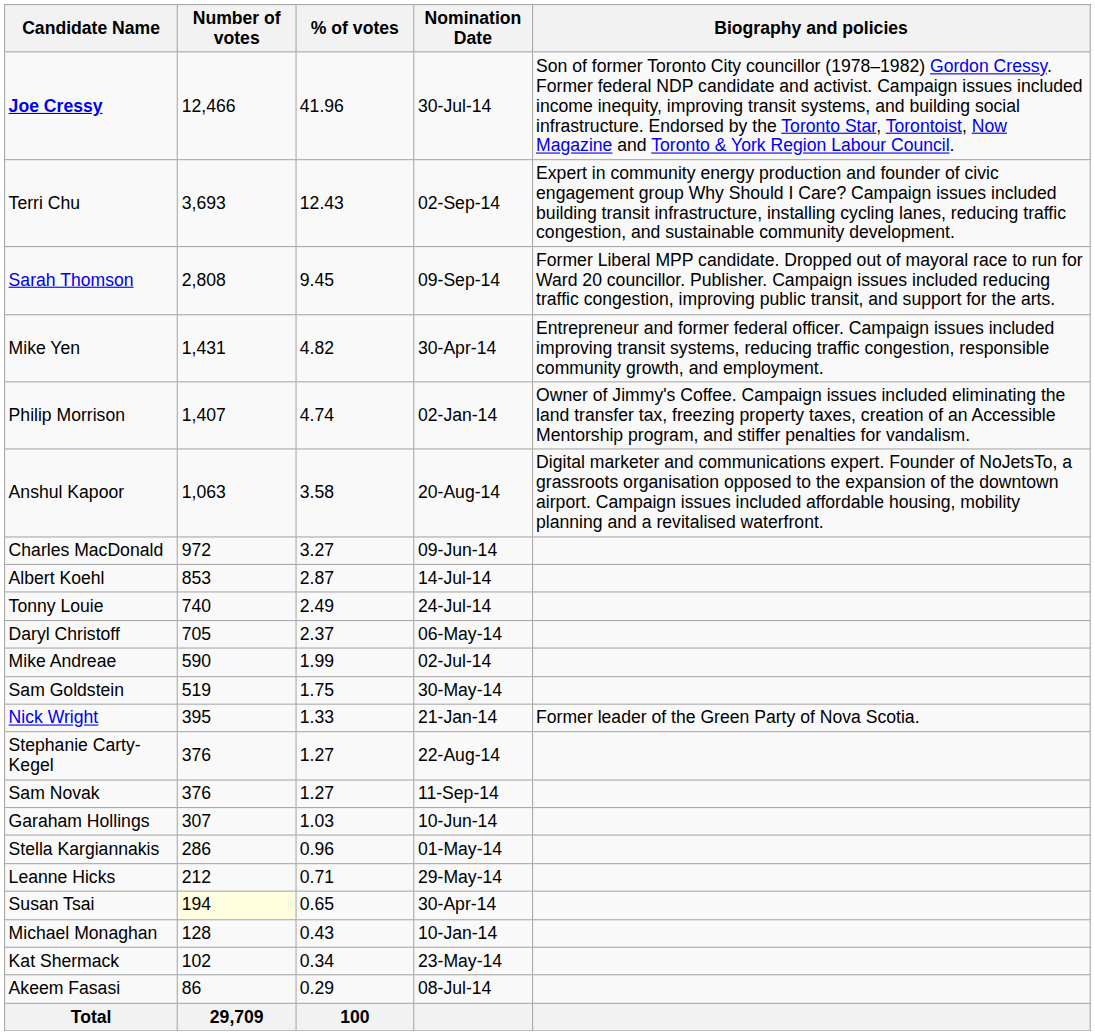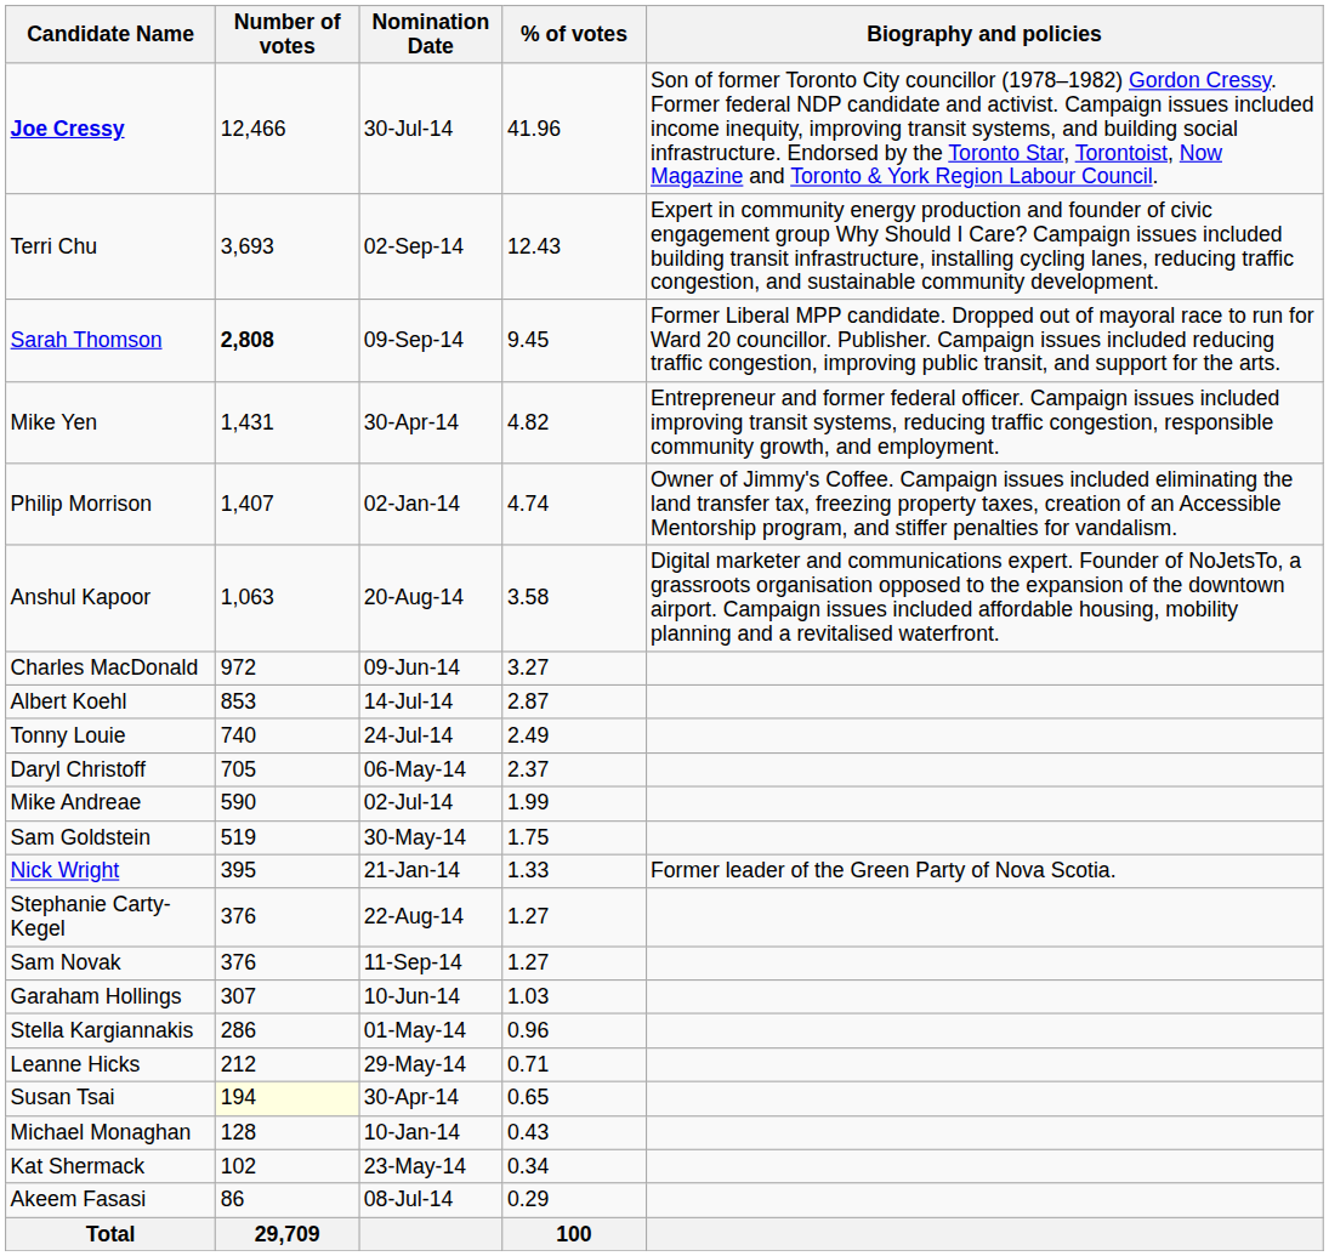 <table class="wikitable">
 <tr>
 <th scope="col" style="width: 150px;">Candidate Name</th>
 <th scope="col" style="width: 100px;">Number of votes</th>
+<th scope="col" style="width: 100px;">Nomination Date</th>
 <th scope="col" style="width: 100px;">% of votes</th>
-<th scope="col" style="width: 100px;">Nomination Date</th>
 <th scope="col" style="width: 500px;">Biography and policies</th>
 </tr>
 <tr>
 <td><strong><a href='#'>Joe Cressy</a></strong></td>
 <td>12,466</td>
+<td>30-Jul-14</td>
 <td>41.96</td>
-<td>30-Jul-14</td>
 <td>Son of former Toronto City councillor (1978–1982) <a href='#'>Gordon Cressy</a>. Former federal NDP candidate and activist. Campaign issues included income inequity, improving transit systems, and building social infrastructure. Endorsed by the <a href='#'>Toronto Star</a>, <a href='#'>Torontoist</a>, <a href='#'>Now Magazine</a> and <a href='#'>Toronto & York Region Labour Council</a>.</td>
 </tr>
 <tr>
 <td>Terri Chu</td>
 <td>3,693</td>
+<td>02-Sep-14</td>
 <td>12.43</td>
-<td>02-Sep-14</td>
 <td>Expert in community energy production and founder of civic engagement group Why Should I Care? Campaign issues included building transit infrastructure, installing cycling lanes, reducing traffic congestion, and sustainable community development.</td>
 </tr>
 <tr>
 <td><a href='#'>Sarah Thomson</a></td>
-<td>2,808</td>
+<td><strong>2,808</strong></td>
+<td>09-Sep-14</td>
 <td>9.45</td>
-<td>09-Sep-14</td>
 <td>Former Liberal MPP candidate. Dropped out of mayoral race to run for Ward 20 councillor. Publisher. Campaign issues included reducing traffic congestion, improving public transit, and support for the arts.</td>
 </tr>
 <tr>
 <td>Mike Yen</td>
 <td>1,431</td>
+<td>30-Apr-14</td>
 <td>4.82</td>
-<td>30-Apr-14</td>
 <td>Entrepreneur and former federal officer. Campaign issues included improving transit systems, reducing traffic congestion, responsible community growth, and employment.</td>
 </tr>
 <tr>
 <td>Philip Morrison</td>
 <td>1,407</td>
+<td>02-Jan-14</td>
 <td>4.74</td>
-<td>02-Jan-14</td>
 <td>Owner of Jimmy's Coffee. Campaign issues included eliminating the land transfer tax, freezing property taxes, creation of an Accessible Mentorship program, and stiffer penalties for vandalism.</td>
 </tr>
 <tr>
 <td>Anshul Kapoor</td>
 <td>1,063</td>
+<td>20-Aug-14</td>
 <td>3.58</td>
-<td>20-Aug-14</td>
 <td>Digital marketer and communications expert. Founder of NoJetsTo, a grassroots organisation opposed to the expansion of the downtown airport. Campaign issues included affordable housing, mobility planning and a revitalised waterfront.</td>
 </tr>
 <tr>
 <td>Charles MacDonald</td>
 <td>972</td>
+<td>09-Jun-14</td>
 <td>3.27</td>
-<td>09-Jun-14</td>
 <td></td>
 </tr>
 <tr>
 <td>Albert Koehl</td>
 <td>853</td>
+<td>14-Jul-14</td>
 <td>2.87</td>
-<td>14-Jul-14</td>
 <td></td>
 </tr>
 <tr>
 <td>Tonny Louie</td>
 <td>740</td>
+<td>24-Jul-14</td>
 <td>2.49</td>
-<td>24-Jul-14</td>
 <td></td>
 </tr>
 <tr>
 <td>Daryl Christoff</td>
 <td>705</td>
+<td>06-May-14</td>
 <td>2.37</td>
-<td>06-May-14</td>
 <td></td>
 </tr>
 <tr>
 <td>Mike Andreae</td>
 <td>590</td>
+<td>02-Jul-14</td>
 <td>1.99</td>
-<td>02-Jul-14</td>
 <td></td>
 </tr>
 <tr>
 <td>Sam Goldstein</td>
 <td>519</td>
+<td>30-May-14</td>
 <td>1.75</td>
-<td>30-May-14</td>
 <td></td>
 </tr>
 <tr>
 <td><a href='#'>Nick Wright</a></td>
 <td>395</td>
+<td>21-Jan-14</td>
 <td>1.33</td>
-<td>21-Jan-14</td>
 <td>Former leader of the Green Party of Nova Scotia.</td>
 </tr>
 <tr>
 <td>Stephanie Carty-Kegel</td>
 <td>376</td>
+<td>22-Aug-14</td>
 <td>1.27</td>
-<td>22-Aug-14</td>
 <td></td>
 </tr>
 <tr>
 <td>Sam Novak</td>
 <td>376</td>
+<td>11-Sep-14</td>
 <td>1.27</td>
-<td>11-Sep-14</td>
 <td></td>
 </tr>
 <tr>
 <td>Garaham Hollings</td>
 <td>307</td>
+<td>10-Jun-14</td>
 <td>1.03</td>
-<td>10-Jun-14</td>
 <td></td>
 </tr>
 <tr>
 <td>Stella Kargiannakis</td>
 <td>286</td>
+<td>01-May-14</td>
 <td>0.96</td>
-<td>01-May-14</td>
 <td></td>
 </tr>
 <tr>
 <td>Leanne Hicks</td>
 <td>212</td>
+<td>29-May-14</td>
 <td>0.71</td>
-<td>29-May-14</td>
 <td></td>
 </tr>
 <tr>
 <td>Susan Tsai</td>
 <td style="background: lightyellow;">194</td>
+<td>30-Apr-14</td>
 <td>0.65</td>
-<td>30-Apr-14</td>
 <td></td>
 </tr>
 <tr>
 <td>Michael Monaghan</td>
 <td>128</td>
+<td>10-Jan-14</td>
 <td>0.43</td>
-<td>10-Jan-14</td>
 <td></td>
 </tr>
 <tr>
 <td>Kat Shermack</td>
 <td>102</td>
+<td>23-May-14</td>
 <td>0.34</td>
-<td>23-May-14</td>
 <td></td>
 </tr>
 <tr>
 <td>Akeem Fasasi</td>
 <td>86</td>
+<td>08-Jul-14</td>
 <td>0.29</td>
-<td>08-Jul-14</td>
 <td></td>
 </tr>
 <tr>
 <th>Total</th>
 <th>29,709</th>
+<th></th>
 <th>100</th>
-<th></th>
 <th></th>
 </tr>
 </table>
